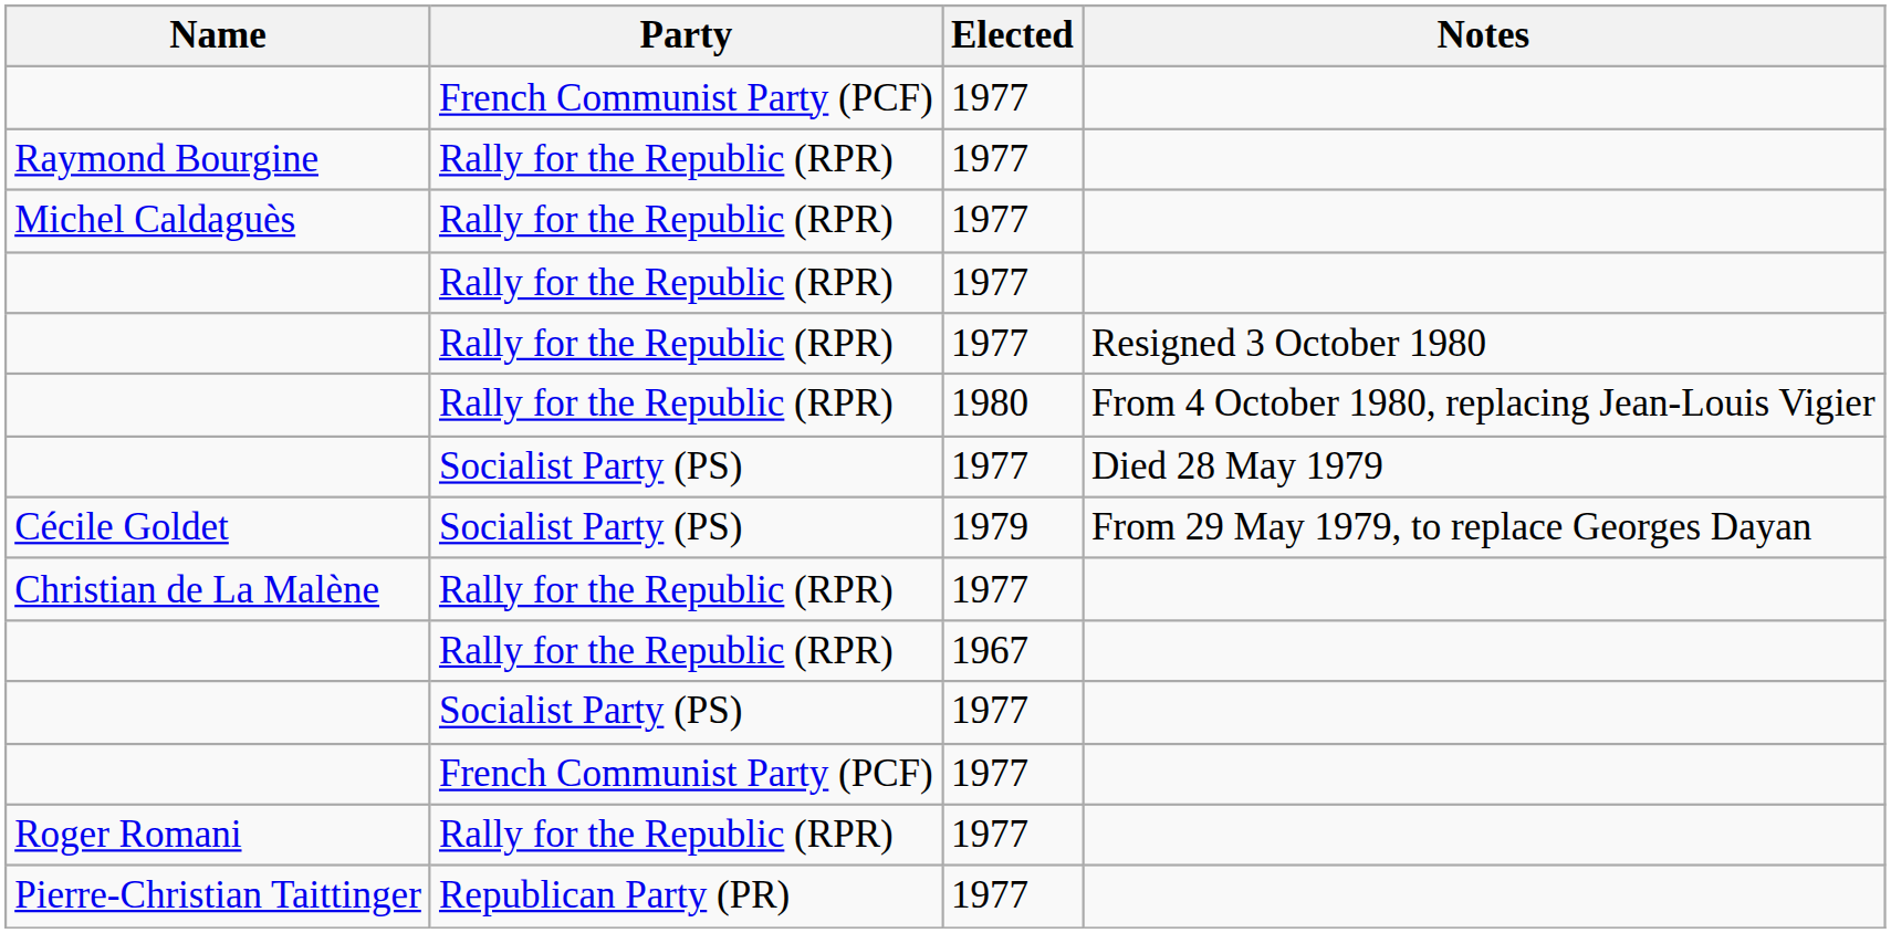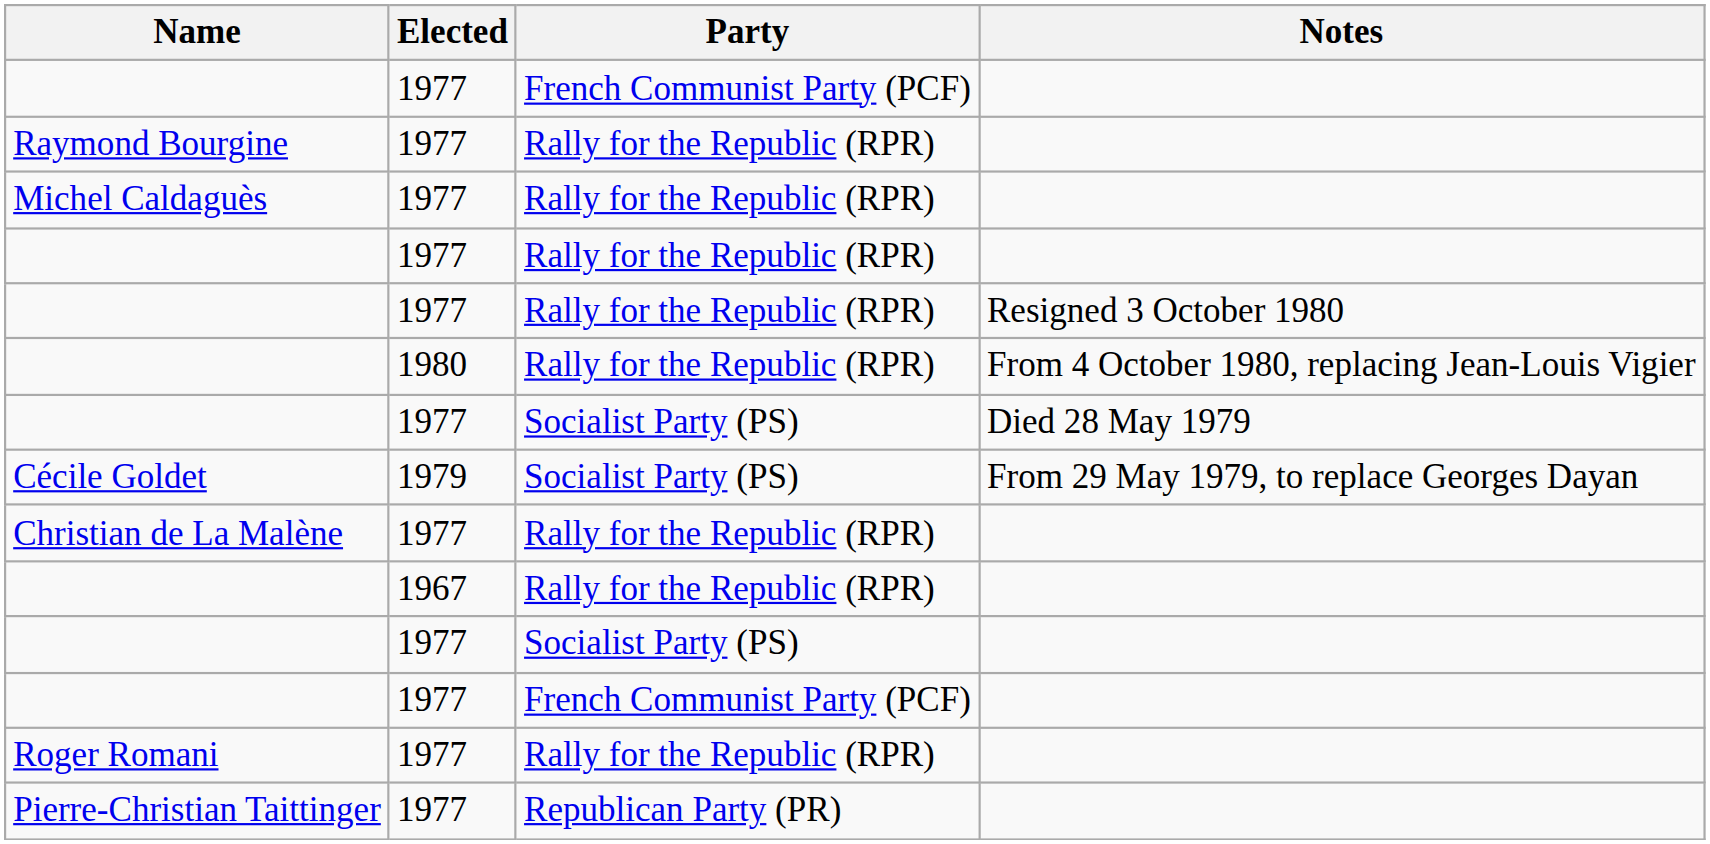 <table class="wikitable sortable">
 <tr>
 <th>Name</th>
+<th>Elected</th>
 <th>Party</th>
-<th>Elected</th>
 <th>Notes</th>
 </tr>
 <tr>
 <td></td>
+<td>1977</td>
 <td><a href='#'>French Communist Party</a> (PCF)</td>
-<td>1977</td>
 <td></td>
 </tr>
 <tr>
 <td><a href='#'>Raymond Bourgine</a></td>
+<td>1977</td>
 <td><a href='#'>Rally for the Republic</a> (RPR)</td>
-<td>1977</td>
 <td></td>
 </tr>
 <tr>
 <td><a href='#'>Michel Caldaguès</a></td>
+<td>1977</td>
 <td><a href='#'>Rally for the Republic</a> (RPR)</td>
-<td>1977</td>
 <td></td>
 </tr>
 <tr>
 <td></td>
+<td>1977</td>
 <td><a href='#'>Rally for the Republic</a> (RPR)</td>
-<td>1977</td>
 <td></td>
 </tr>
 <tr>
 <td></td>
+<td>1977</td>
 <td><a href='#'>Rally for the Republic</a> (RPR)</td>
-<td>1977</td>
 <td>Resigned 3 October 1980</td>
 </tr>
 <tr>
 <td></td>
+<td>1980</td>
 <td><a href='#'>Rally for the Republic</a> (RPR)</td>
-<td>1980</td>
 <td>From 4 October 1980, replacing Jean-Louis Vigier</td>
 </tr>
 <tr>
 <td></td>
+<td>1977</td>
 <td><a href='#'>Socialist Party</a> (PS)</td>
-<td>1977</td>
 <td>Died 28 May 1979</td>
 </tr>
 <tr>
 <td><a href='#'>Cécile Goldet</a></td>
+<td>1979</td>
 <td><a href='#'>Socialist Party</a> (PS)</td>
-<td>1979</td>
 <td>From 29 May 1979, to replace Georges Dayan</td>
 </tr>
 <tr>
 <td><a href='#'>Christian de La Malène</a></td>
+<td>1977</td>
 <td><a href='#'>Rally for the Republic</a> (RPR)</td>
-<td>1977</td>
 <td></td>
 </tr>
 <tr>
 <td></td>
+<td>1967</td>
 <td><a href='#'>Rally for the Republic</a> (RPR)</td>
-<td>1967</td>
 <td></td>
 </tr>
 <tr>
 <td></td>
+<td>1977</td>
 <td><a href='#'>Socialist Party</a> (PS)</td>
-<td>1977</td>
 <td></td>
 </tr>
 <tr>
 <td></td>
+<td>1977</td>
 <td><a href='#'>French Communist Party</a> (PCF)</td>
-<td>1977</td>
 <td></td>
 </tr>
 <tr>
 <td><a href='#'>Roger Romani</a></td>
+<td>1977</td>
 <td><a href='#'>Rally for the Republic</a> (RPR)</td>
-<td>1977</td>
 <td></td>
 </tr>
 <tr>
 <td><a href='#'>Pierre-Christian Taittinger</a></td>
+<td>1977</td>
 <td><a href='#'>Republican Party</a> (PR)</td>
-<td>1977</td>
 <td></td>
 </tr>
 </table>
